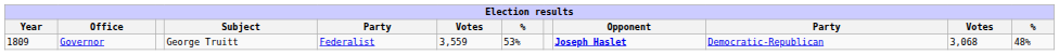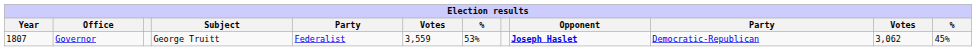 <table class=wikitable style="width: 94%" style="text-align: center;" align="center">
 <tr bgcolor=#cccccc>
 <th colspan=12 style="background: #ccccff;">Election results</th>
 </tr>
 <tr>
 <th><strong>Year</strong></th>
 <th><strong>Office</strong></th>
 <th></th>
 <th><strong>Subject</strong></th>
 <th><strong>Party</strong></th>
 <th><strong>Votes</strong></th>
 <th><strong>%</strong></th>
 <th></th>
 <th><strong>Opponent</strong></th>
 <th><strong>Party</strong></th>
 <th><strong>Votes</strong></th>
 <th><strong>%</strong></th>
 </tr>
 <tr>
-<td>1809</td>
+<td>1807</td>
 <td><a href='#'>Governor</a></td>
 <td></td>
 <td>George Truitt</td>
 <td><a href='#'>Federalist</a></td>
 <td>3,559</td>
 <td>53%</td>
 <td></td>
 <td><strong><a href='#'>Joseph Haslet</a></strong></td>
 <td><a href='#'>Democratic-Republican</a></td>
-<td>3,068</td>
-<td>48%</td>
+<td>3,062</td>
+<td>45%</td>
 </tr>
 </table>
